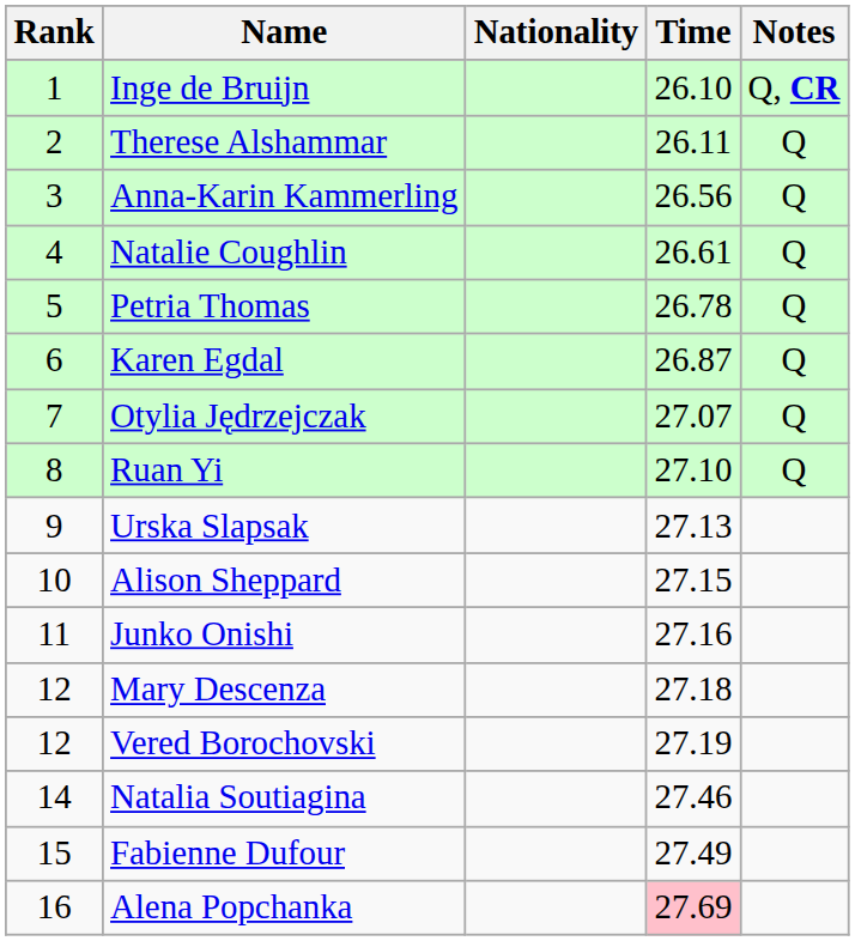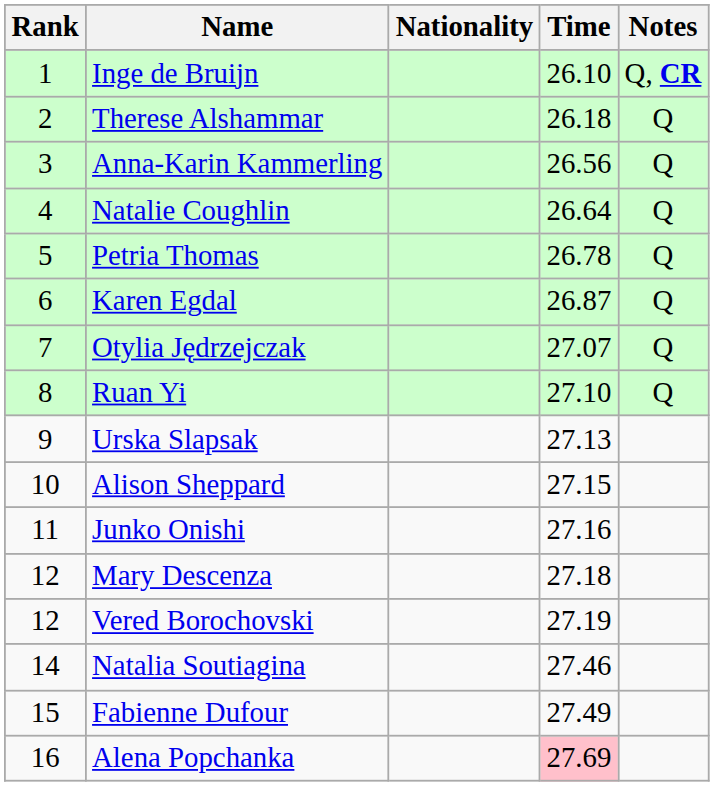 <table class="wikitable sortable" style="text-align:center">
 <tr>
 <th>Rank</th>
 <th>Name</th>
 <th>Nationality</th>
 <th>Time</th>
 <th>Notes</th>
 </tr>
 <tr bgcolor=ccffcc>
 <td>1</td>
 <td align=left><a href='#'>Inge de Bruijn</a></td>
 <td align=left></td>
 <td>26.10</td>
 <td>Q, <strong><a href='#'>CR</a></strong></td>
 </tr>
 <tr bgcolor=ccffcc>
 <td>2</td>
 <td align=left><a href='#'>Therese Alshammar</a></td>
 <td align=left></td>
-<td>26.11</td>
+<td>26.18</td>
 <td>Q</td>
 </tr>
 <tr bgcolor=ccffcc>
 <td>3</td>
 <td align=left><a href='#'>Anna-Karin Kammerling</a></td>
 <td align=left></td>
 <td>26.56</td>
 <td>Q</td>
 </tr>
 <tr bgcolor=ccffcc>
 <td>4</td>
 <td align=left><a href='#'>Natalie Coughlin</a></td>
 <td align=left></td>
-<td>26.61</td>
+<td>26.64</td>
 <td>Q</td>
 </tr>
 <tr bgcolor=ccffcc>
 <td>5</td>
 <td align=left><a href='#'>Petria Thomas</a></td>
 <td align=left></td>
 <td>26.78</td>
 <td>Q</td>
 </tr>
 <tr bgcolor=ccffcc>
 <td>6</td>
 <td align=left><a href='#'>Karen Egdal</a></td>
 <td align=left></td>
 <td>26.87</td>
 <td>Q</td>
 </tr>
 <tr bgcolor=ccffcc>
 <td>7</td>
 <td align=left><a href='#'>Otylia Jędrzejczak</a></td>
 <td align=left></td>
 <td>27.07</td>
 <td>Q</td>
 </tr>
 <tr bgcolor=ccffcc>
 <td>8</td>
 <td align=left><a href='#'>Ruan Yi</a></td>
 <td align=left></td>
 <td>27.10</td>
 <td>Q</td>
 </tr>
 <tr>
 <td>9</td>
 <td align=left><a href='#'>Urska Slapsak</a></td>
 <td align=left></td>
 <td>27.13</td>
 <td></td>
 </tr>
 <tr>
 <td>10</td>
 <td align=left><a href='#'>Alison Sheppard</a></td>
 <td align=left></td>
 <td>27.15</td>
 <td></td>
 </tr>
 <tr>
 <td>11</td>
 <td align=left><a href='#'>Junko Onishi</a></td>
 <td align=left></td>
 <td>27.16</td>
 <td></td>
 </tr>
 <tr>
 <td>12</td>
 <td align=left><a href='#'>Mary Descenza</a></td>
 <td align=left></td>
 <td>27.18</td>
 <td></td>
 </tr>
 <tr>
 <td>12</td>
 <td align=left><a href='#'>Vered Borochovski</a></td>
 <td align=left></td>
 <td>27.19</td>
 <td></td>
 </tr>
 <tr>
 <td>14</td>
 <td align=left><a href='#'>Natalia Soutiagina</a></td>
 <td align=left></td>
 <td>27.46</td>
 <td></td>
 </tr>
 <tr>
 <td>15</td>
 <td align=left><a href='#'>Fabienne Dufour</a></td>
 <td align=left></td>
 <td>27.49</td>
 <td></td>
 </tr>
 <tr>
 <td>16</td>
 <td align=left><a href='#'>Alena Popchanka</a></td>
 <td align=left></td>
 <td style="background: pink;">27.69</td>
 <td></td>
 </tr>
 </table>
